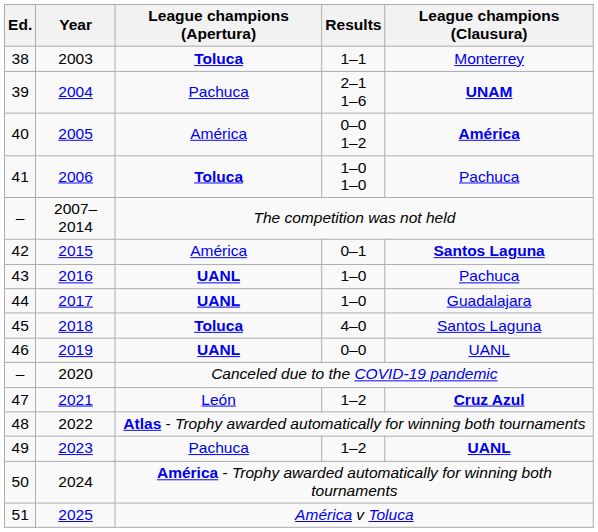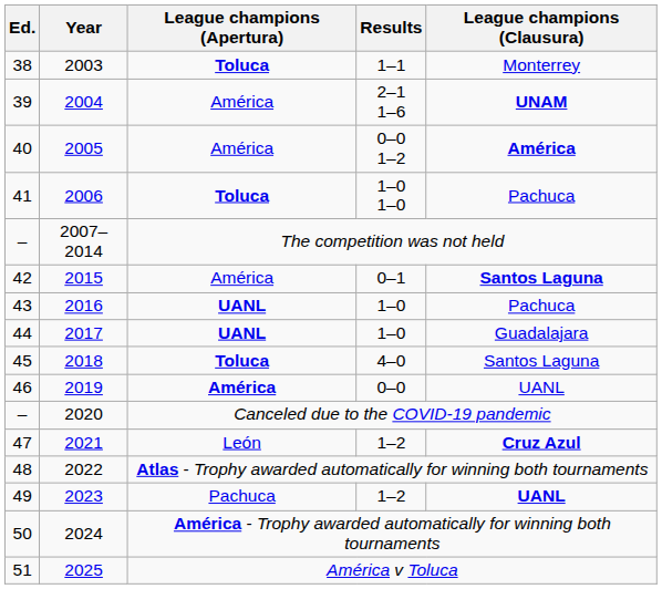 <table class="wikitable" style="text-align: center;">
 <tr>
 <th>Ed.</th>
 <th>Year</th>
 <th>League champions (Apertura)</th>
 <th>Results</th>
 <th>League champions (Clausura)</th>
 </tr>
 <tr>
 <td>38</td>
 <td>2003</td>
 <td><strong><a href='#'>Toluca</a></strong></td>
 <td>1–1<br><small></small></td>
 <td><a href='#'>Monterrey</a></td>
 </tr>
 <tr>
 <td>39</td>
 <td><a href='#'>2004</a></td>
-<td><a href='#'>Pachuca</a></td>
+<td><a href='#'>América</a></td>
 <td>2–1<br>1–6</td>
 <td><strong><a href='#'>UNAM</a></strong></td>
 </tr>
 <tr>
 <td>40</td>
 <td><a href='#'>2005</a></td>
 <td><a href='#'>América</a></td>
 <td>0–0<br>1–2</td>
 <td><strong><a href='#'>América</a></strong></td>
 </tr>
 <tr>
 <td>41</td>
 <td><a href='#'>2006</a></td>
 <td><strong><a href='#'>Toluca</a></strong></td>
 <td>1–0<br>1–0</td>
 <td><a href='#'>Pachuca</a></td>
 </tr>
 <tr>
 <td>–</td>
 <td>2007–2014</td>
 <td colspan=4><em>The competition was not held</em></td>
 </tr>
 <tr>
 <td>42</td>
 <td><a href='#'>2015</a></td>
 <td><a href='#'>América</a></td>
 <td>0–1</td>
 <td><strong><a href='#'>Santos Laguna</a></strong></td>
 </tr>
 <tr>
 <td>43</td>
 <td><a href='#'>2016</a></td>
 <td><strong><a href='#'>UANL</a></strong></td>
 <td>1–0</td>
 <td><a href='#'>Pachuca</a></td>
 </tr>
 <tr>
 <td>44</td>
 <td><a href='#'>2017</a></td>
 <td><strong><a href='#'>UANL</a></strong></td>
 <td>1–0</td>
 <td><a href='#'>Guadalajara</a></td>
 </tr>
 <tr>
 <td>45</td>
 <td><a href='#'>2018</a></td>
 <td><strong><a href='#'>Toluca</a></strong></td>
 <td>4–0</td>
 <td><a href='#'>Santos Laguna</a></td>
 </tr>
 <tr>
 <td>46</td>
 <td><a href='#'>2019</a></td>
-<td><strong><a href='#'>UANL</a></strong></td>
+<td><strong><a href='#'>América</a></strong></td>
 <td>0–0<br><small></small></td>
 <td><a href='#'>UANL</a></td>
 </tr>
 <tr>
 <td>–</td>
 <td>2020</td>
 <td colspan=3><em>Canceled due to the <a href='#'>COVID-19 pandemic</a></em></td>
 </tr>
 <tr>
 <td>47</td>
 <td><a href='#'>2021</a></td>
 <td><a href='#'>León</a></td>
 <td>1–2</td>
 <td><strong><a href='#'>Cruz Azul</a></strong></td>
 </tr>
 <tr>
 <td>48</td>
 <td>2022</td>
 <td colspan=3><strong><a href='#'>Atlas</a></strong> - <em>Trophy awarded automatically for winning both tournaments</em></td>
 </tr>
 <tr>
 <td>49</td>
 <td><a href='#'>2023</a></td>
 <td><a href='#'>Pachuca</a></td>
 <td>1–2</td>
 <td><strong><a href='#'>UANL</a></strong></td>
 </tr>
 <tr>
 <td>50</td>
 <td>2024</td>
 <td colspan=3><strong><a href='#'>América</a></strong> - <em>Trophy awarded automatically for winning both tournaments</em></td>
 </tr>
 <tr>
 <td>51</td>
 <td><a href='#'>2025</a></td>
 <td colspan="3" align=center><em><a href='#'>América</a> v <a href='#'>Toluca</a></em></td>
 </tr>
 </table>
